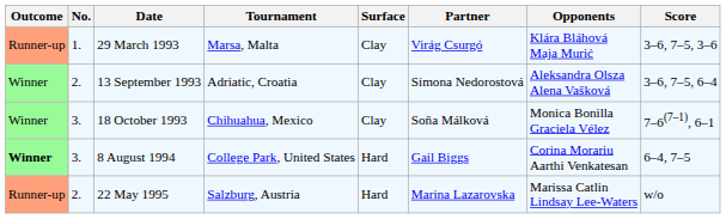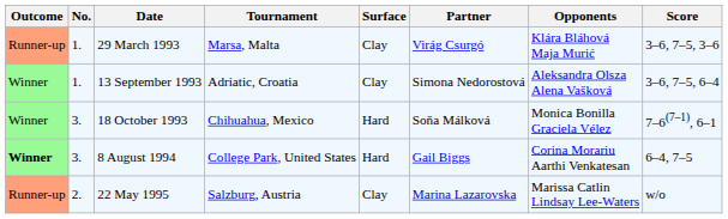 <table class="sortable wikitable" style=font-size:97%>
 <tr>
 <th>Outcome</th>
 <th>No.</th>
 <th>Date</th>
 <th>Tournament</th>
 <th>Surface</th>
 <th>Partner</th>
 <th>Opponents</th>
 <th>Score</th>
 </tr>
 <tr style="background:#f0f8ff;">
 <td style="background:#ffa07a;">Runner-up</td>
 <td>1.</td>
 <td>29 March 1993</td>
 <td><a href='#'>Marsa</a>, Malta</td>
 <td>Clay</td>
 <td> <a href='#'>Virág Csurgó</a></td>
 <td> <a href='#'>Klára Bláhová</a> <br>  <a href='#'>Maja Murić</a></td>
 <td>3–6, 7–5, 3–6</td>
 </tr>
 <tr style="background:#f0f8ff;">
 <td style="background:#98fb98;">Winner</td>
-<td>2.</td>
+<td>1.</td>
 <td>13 September 1993</td>
 <td>Adriatic, Croatia</td>
 <td>Clay</td>
 <td> Simona Nedorostová</td>
 <td> <a href='#'>Aleksandra Olsza</a> <br>  <a href='#'>Alena Vašková</a></td>
 <td>3–6, 7–5, 6–4</td>
 </tr>
 <tr style="background:#f0f8ff;">
 <td style="background:#98fb98;">Winner</td>
 <td>3.</td>
 <td>18 October 1993</td>
 <td><a href='#'>Chihuahua</a>, Mexico</td>
-<td>Clay</td>
+<td>Hard</td>
 <td> Soňa Málková</td>
 <td> Monica Bonilla <br>  <a href='#'>Graciela Vélez</a></td>
 <td>7–6<sup>(7–1)</sup>, 6–1</td>
 </tr>
 <tr style="background:#f0f8ff;">
 <td style="background:#98fb98;"><strong>Winner</strong></td>
 <td>3.</td>
 <td>8 August 1994</td>
 <td><a href='#'>College Park</a>, United States</td>
 <td>Hard</td>
 <td> <a href='#'>Gail Biggs</a></td>
 <td> <a href='#'>Corina Morariu</a> <br>  Aarthi Venkatesan</td>
 <td>6–4, 7–5</td>
 </tr>
 <tr style="background:#f0f8ff;">
 <td style="background:#ffa07a;">Runner-up</td>
 <td>2.</td>
 <td>22 May 1995</td>
 <td><a href='#'>Salzburg</a>, Austria</td>
-<td>Hard</td>
+<td>Clay</td>
 <td> <a href='#'>Marina Lazarovska</a></td>
 <td> Marissa Catlin <br>  <a href='#'>Lindsay Lee-Waters</a></td>
 <td>w/o</td>
 </tr>
 </table>
